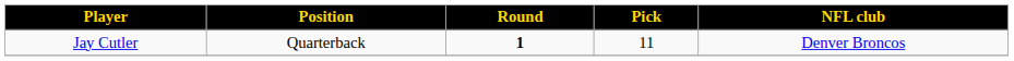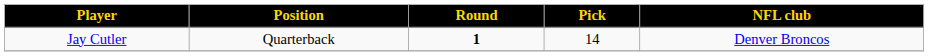 <table class="wikitable" width="80%">
 <tr align="center"  style="background:black;color:gold;">
 <td><strong>Player</strong></td>
 <td><strong>Position</strong></td>
 <td><strong>Round</strong></td>
 <td><strong>Pick</strong></td>
 <td><strong>NFL club</strong></td>
 </tr>
 <tr align="center" bgcolor="">
 <td><a href='#'>Jay Cutler</a></td>
 <td>Quarterback</td>
 <td><strong>1</strong></td>
-<td>11</td>
+<td>14</td>
 <td><a href='#'>Denver Broncos</a></td>
 </tr>
 <tr align="center" bgcolor="">
 </tr>
 </table>
